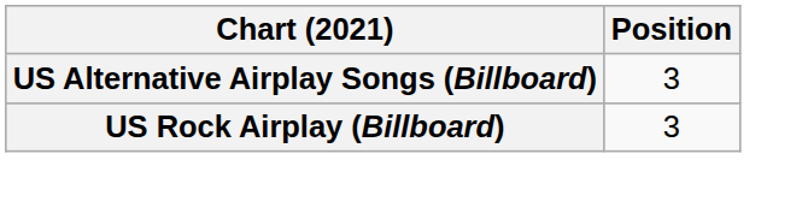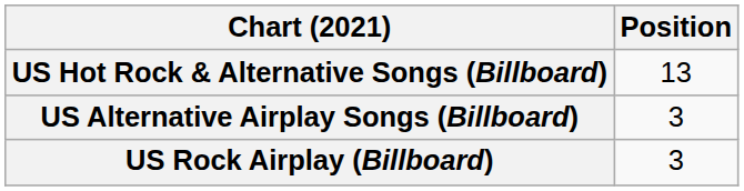 <table class="wikitable sortable plainrowheaders" style="text-align:center">
 <tr>
 <th scope="col">Chart (2021)</th>
 <th scope="col">Position</th>
+</tr>
+<tr>
+<th scope="row">US Hot Rock & Alternative Songs (<em>Billboard</em>)</th>
+<td>13</td>
 </tr>
 <tr>
 <th scope="row">US Alternative Airplay Songs (<em>Billboard</em>)</th>
 <td>3</td>
 </tr>
 <tr>
 <th scope="row">US Rock Airplay (<em>Billboard</em>)</th>
 <td>3</td>
 </tr>
 </table>
